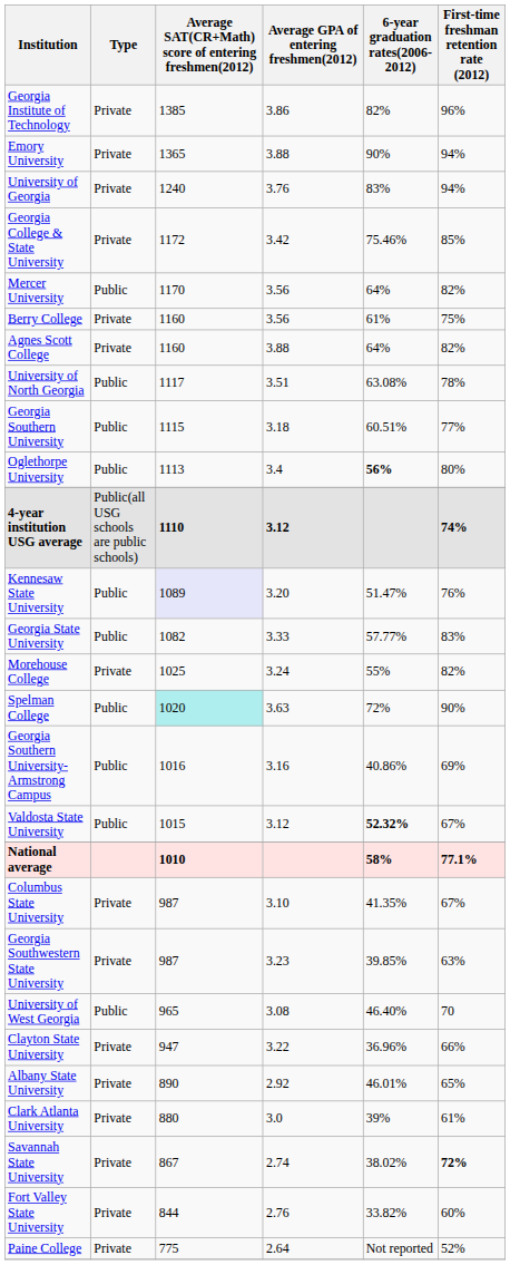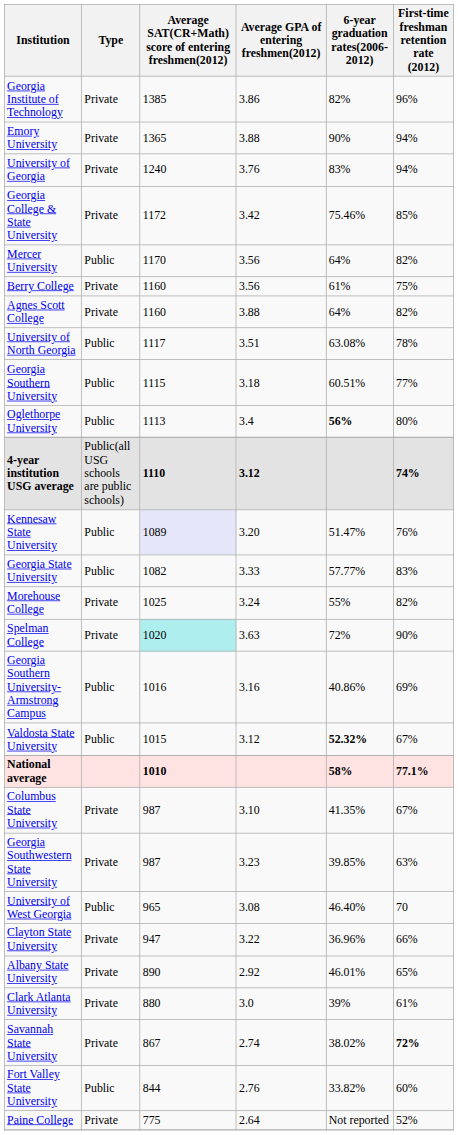 <table class="wikitable sortable">
 <tr>
 <th>Institution</th>
 <th>Type</th>
 <th>Average SAT(CR+Math) score of entering freshmen(2012)</th>
 <th>Average GPA of entering freshmen(2012)</th>
 <th>6-year graduation rates(2006-2012)</th>
 <th>First-time freshman retention rate (2012)</th>
 </tr>
 <tr>
 <td><a href='#'>Georgia Institute of Technology</a></td>
 <td>Private</td>
 <td>1385</td>
 <td>3.86</td>
 <td>82%</td>
 <td>96%</td>
 </tr>
 <tr>
 <td><a href='#'>Emory University</a></td>
 <td>Private</td>
 <td>1365</td>
 <td>3.88</td>
 <td>90%</td>
 <td>94%</td>
 </tr>
 <tr>
 <td><a href='#'>University of Georgia</a></td>
 <td>Private</td>
 <td>1240</td>
 <td>3.76</td>
 <td>83%</td>
 <td>94%</td>
 </tr>
 <tr>
 <td><a href='#'>Georgia College & State University</a></td>
 <td>Private</td>
 <td>1172</td>
 <td>3.42</td>
 <td>75.46%</td>
 <td>85%</td>
 </tr>
 <tr>
 <td><a href='#'>Mercer University</a></td>
 <td>Public</td>
 <td>1170</td>
 <td>3.56</td>
 <td>64%</td>
 <td>82%</td>
 </tr>
 <tr>
 <td><a href='#'>Berry College</a></td>
 <td>Private</td>
 <td>1160</td>
 <td>3.56</td>
 <td>61%</td>
 <td>75%</td>
 </tr>
 <tr>
 <td><a href='#'>Agnes Scott College</a></td>
 <td>Private</td>
 <td>1160</td>
 <td>3.88</td>
 <td>64%</td>
 <td>82%</td>
 </tr>
 <tr>
 <td><a href='#'>University of North Georgia</a></td>
 <td>Public</td>
 <td>1117</td>
 <td>3.51</td>
 <td>63.08%</td>
 <td>78%</td>
 </tr>
 <tr>
 <td><a href='#'>Georgia Southern University</a></td>
 <td>Public</td>
 <td>1115</td>
 <td>3.18</td>
 <td>60.51%</td>
 <td>77%</td>
 </tr>
 <tr>
 <td><a href='#'>Oglethorpe University</a></td>
 <td>Public</td>
 <td>1113</td>
 <td>3.4</td>
 <td><strong>56%</strong></td>
 <td>80%</td>
 </tr>
 <tr>
 </tr>
 <tr bgcolor=#e3e3e3>
 <td><strong>4-year institution USG average</strong></td>
 <td>Public(all USG schools are public schools)</td>
 <td><strong>1110</strong></td>
 <td><strong>3.12</strong></td>
 <td></td>
 <td><strong>74%</strong></td>
 </tr>
 <tr>
 <td><a href='#'>Kennesaw State University</a> </td>
 <td>Public</td>
 <td style="background: lavender;">1089</td>
 <td>3.20</td>
 <td>51.47%</td>
 <td>76%</td>
 </tr>
 <tr>
 <td><a href='#'>Georgia State University</a></td>
 <td>Public</td>
 <td>1082</td>
 <td>3.33</td>
 <td>57.77%</td>
 <td>83%</td>
 </tr>
 <tr>
 <td><a href='#'>Morehouse College</a></td>
 <td>Private</td>
 <td>1025</td>
 <td>3.24</td>
 <td>55%</td>
 <td>82%</td>
 </tr>
 <tr>
 <td><a href='#'>Spelman College</a></td>
-<td>Public</td>
+<td>Private</td>
 <td style="background: paleturquoise;">1020</td>
 <td>3.63</td>
 <td>72%</td>
 <td>90%</td>
 </tr>
 <tr>
 <td><a href='#'>Georgia Southern University-Armstrong Campus</a></td>
 <td>Public</td>
 <td>1016</td>
 <td>3.16</td>
 <td>40.86%</td>
 <td>69%</td>
 </tr>
 <tr>
 <td><a href='#'>Valdosta State University</a></td>
 <td>Public</td>
 <td>1015</td>
 <td>3.12</td>
 <td><strong>52.32%</strong></td>
 <td>67%</td>
 </tr>
 <tr>
 </tr>
 <tr bgcolor=#ffe3e3>
 <td><strong>National average</strong></td>
 <td></td>
 <td><strong>1010</strong></td>
 <td></td>
 <td><strong>58%</strong></td>
 <td><strong>77.1%</strong></td>
 </tr>
 <tr>
 <td><a href='#'>Columbus State University</a></td>
 <td>Private</td>
 <td>987</td>
 <td>3.10</td>
 <td>41.35%</td>
 <td>67%</td>
 </tr>
 <tr>
 <td><a href='#'>Georgia Southwestern State University</a></td>
 <td>Private</td>
 <td>987</td>
 <td>3.23</td>
 <td>39.85%</td>
 <td>63%</td>
 </tr>
 <tr>
 <td><a href='#'>University of West Georgia</a></td>
 <td>Public</td>
 <td>965</td>
 <td>3.08</td>
 <td>46.40%</td>
 <td>70</td>
 </tr>
 <tr>
 <td><a href='#'>Clayton State University</a></td>
 <td>Private</td>
 <td>947</td>
 <td>3.22</td>
 <td>36.96%</td>
 <td>66%</td>
 </tr>
 <tr>
 <td><a href='#'>Albany State University</a></td>
 <td>Private</td>
 <td>890</td>
 <td>2.92</td>
 <td>46.01%</td>
 <td>65%</td>
 </tr>
 <tr>
 <td><a href='#'>Clark Atlanta University</a></td>
 <td>Private</td>
 <td>880</td>
 <td>3.0</td>
 <td>39%</td>
 <td>61%</td>
 </tr>
 <tr>
 <td><a href='#'>Savannah State University</a></td>
 <td>Private</td>
 <td>867</td>
 <td>2.74</td>
 <td>38.02%</td>
 <td><strong>72%</strong></td>
 </tr>
 <tr>
 <td><a href='#'>Fort Valley State University</a></td>
-<td>Private</td>
+<td>Public</td>
 <td>844</td>
 <td>2.76</td>
 <td>33.82%</td>
 <td>60%</td>
 </tr>
 <tr>
 <td><a href='#'>Paine College</a></td>
 <td>Private</td>
 <td>775</td>
 <td>2.64</td>
 <td>Not reported</td>
 <td>52%</td>
 </tr>
 <tr>
 </tr>
 </table>
